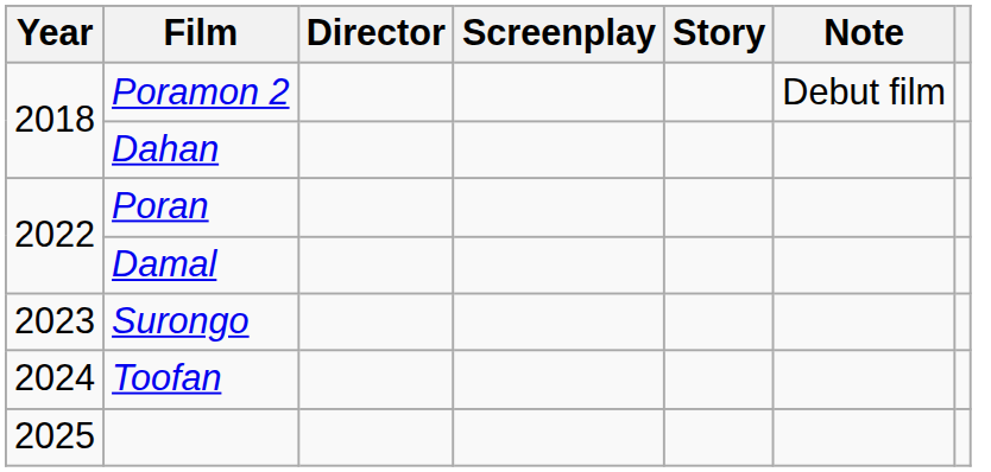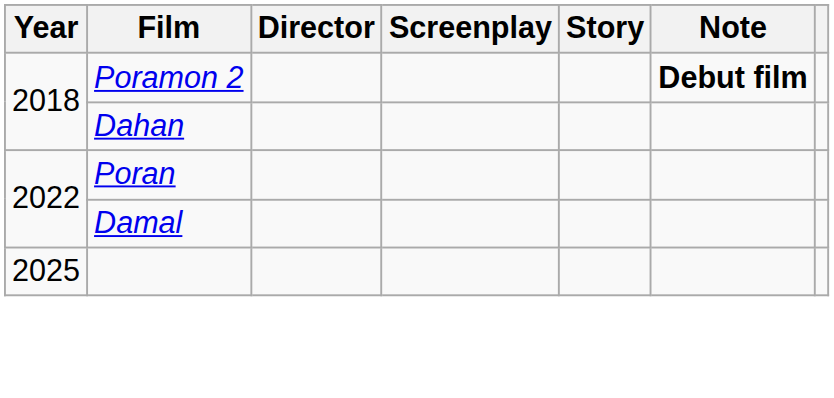 <table class="wikitable">
 <tr>
 <th>Year</th>
 <th>Film</th>
 <th>Director</th>
 <th>Screenplay</th>
 <th>Story</th>
 <th>Note</th>
 <th></th>
 </tr>
 <tr>
 <td rowspan="2">2018</td>
 <td><em><a href='#'>Poramon 2</a></em></td>
 <td></td>
 <td></td>
 <td></td>
-<td>Debut film</td>
+<td><strong>Debut film</strong></td>
 <td></td>
 </tr>
 <tr>
 <td><a href='#'><em>Dahan</em></a></td>
 <td></td>
 <td></td>
 <td></td>
 <td></td>
 <td></td>
 </tr>
 <tr>
 <td rowspan="2">2022</td>
 <td><a href='#'><em>Poran</em></a></td>
 <td></td>
 <td></td>
 <td></td>
 <td></td>
 <td></td>
 </tr>
 <tr>
 <td><a href='#'><em>Damal</em></a></td>
 <td></td>
 <td></td>
 <td></td>
 <td></td>
 <td></td>
 </tr>
 <tr>
-<td>2023</td>
-<td><em><a href='#'>Surongo</a></em></td>
-<td></td>
-<td></td>
-<td></td>
-<td></td>
-<td></td>
-</tr>
-<tr>
-<td>2024</td>
-<td><a href='#'><em>Toofan</em></a></td>
-<td></td>
-<td></td>
-<td></td>
-<td></td>
-<td></td>
-</tr>
-<tr>
 <td>2025</td>
 <td></td>
 <td></td>
 <td></td>
 <td></td>
 <td></td>
 <td></td>
 </tr>
 </table>
